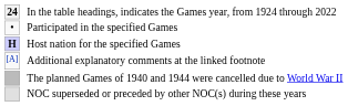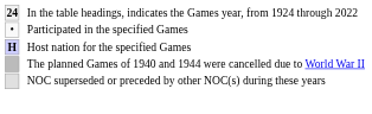 <table>
 <tr>
 <td style="background:#f2f2f2; border:1px #aaa solid; text-align:center; width:1em"><strong>24</strong></td>
 <td> </td>
 <td>In the table headings, indicates the Games year, from 1924 through 2022</td>
 </tr>
 <tr>
 <td style="background:#f9f9f9; border:1px #aaa solid; text-align:center; width:1em">•</td>
 <td></td>
 <td>Participated in the specified Games</td>
 </tr>
 <tr>
 <td style="background:#ccccff; border:1px #aaa solid; text-align:center;"><strong>H</strong></td>
 <td></td>
 <td>Host nation for the specified Games</td>
 </tr>
 <tr>
-<td style="background:#f9f9f9; border:1px #aaa solid; text-align:center; color:#002bb8"><sup>[A]</sup></td>
-<td></td>
-<td>Additional explanatory comments at the linked footnote</td>
-</tr>
-<tr>
 <td style="background:#bbb; border:1px #aaa solid;"> </td>
 <td></td>
 <td>The planned Games of 1940 and 1944 were cancelled due to <a href='#'>World War II</a></td>
 </tr>
 <tr>
 <td style="background:#e0e0e0; border:1px #aaa solid;"> </td>
 <td></td>
 <td>NOC superseded or preceded by other NOC(s) during these years</td>
 </tr>
 </table>
